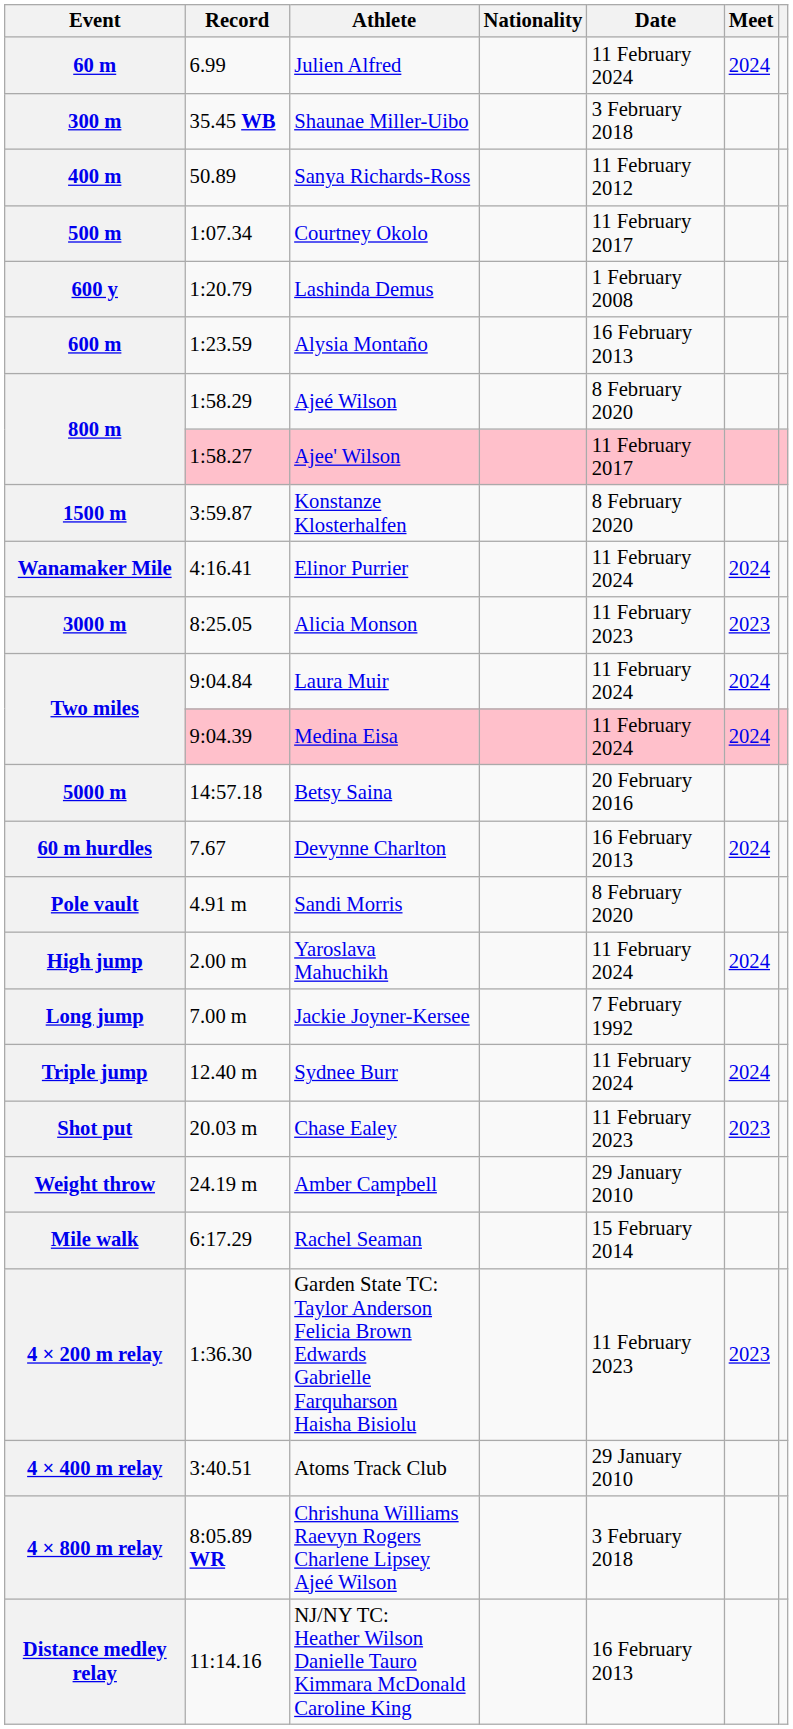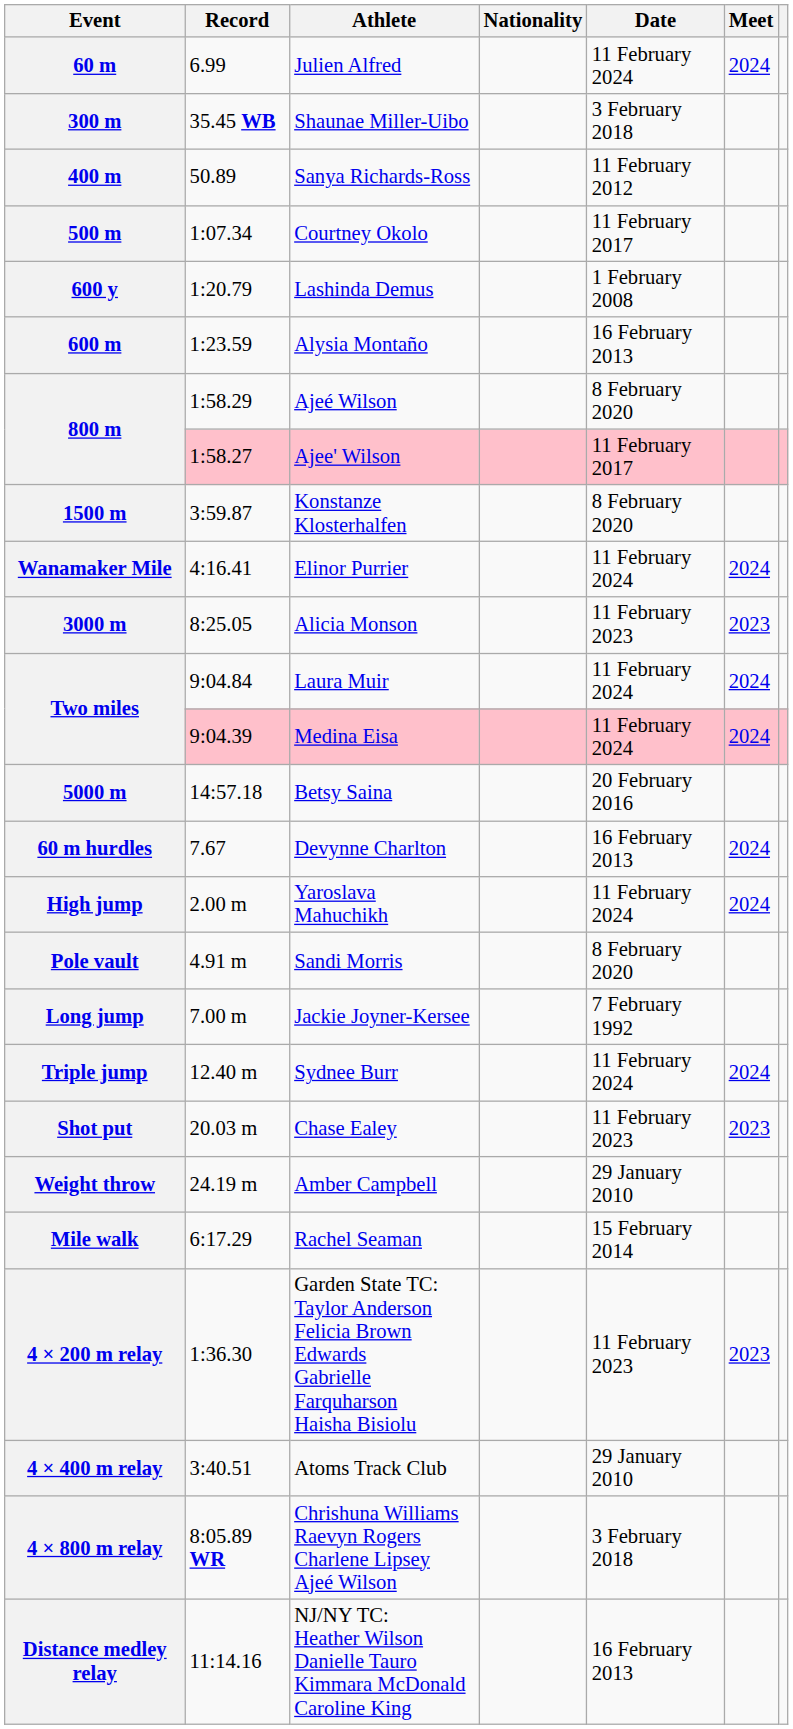 <table class="wikitable plainrowheaders sticky-header">
 <tr>
 <th scope="col">Event</th>
 <th scope="col">Record</th>
 <th scope="col">Athlete</th>
 <th scope="col">Nationality</th>
 <th scope="col">Date</th>
 <th scope="col">Meet</th>
 <th scope="col"></th>
 </tr>
 <tr>
 <th scope="row"><a href='#'>60 m</a></th>
 <td>6.99</td>
 <td><a href='#'>Julien Alfred</a></td>
 <td></td>
 <td>11 February 2024</td>
 <td><a href='#'>2024</a></td>
 <td></td>
 </tr>
 <tr>
 <th scope="row"><a href='#'>300 m</a></th>
 <td>35.45 <strong><a href='#'><abbr>WB</abbr></a></strong></td>
 <td><a href='#'>Shaunae Miller-Uibo</a></td>
 <td></td>
 <td>3 February 2018</td>
 <td></td>
 <td></td>
 </tr>
 <tr>
 <th scope="row"><a href='#'>400 m</a></th>
 <td>50.89</td>
 <td><a href='#'>Sanya Richards-Ross</a></td>
 <td></td>
 <td>11 February 2012</td>
 <td></td>
 <td></td>
 </tr>
 <tr>
 <th scope="row"><a href='#'>500 m</a></th>
 <td>1:07.34</td>
 <td><a href='#'>Courtney Okolo</a></td>
 <td></td>
 <td>11 February 2017</td>
 <td></td>
 <td></td>
 </tr>
 <tr>
 <th scope="row"><a href='#'>600 y</a></th>
 <td>1:20.79</td>
 <td><a href='#'>Lashinda Demus</a></td>
 <td></td>
 <td>1 February 2008</td>
 <td></td>
 <td></td>
 </tr>
 <tr>
 <th scope="row"><a href='#'>600 m</a></th>
 <td>1:23.59</td>
 <td><a href='#'>Alysia Montaño</a></td>
 <td></td>
 <td>16 February 2013</td>
 <td></td>
 <td></td>
 </tr>
 <tr>
 <th scope="rowgroup" rowspan="2"><a href='#'>800 m</a></th>
 <td>1:58.29</td>
 <td><a href='#'>Ajeé Wilson</a></td>
 <td></td>
 <td>8 February 2020</td>
 <td></td>
 <td></td>
 </tr>
 <tr style="background:pink">
 <td>1:58.27 </td>
 <td><a href='#'>Ajee' Wilson</a></td>
 <td></td>
 <td>11 February 2017</td>
 <td></td>
 <td></td>
 </tr>
 <tr>
 <th scope="row"><a href='#'>1500 m</a></th>
 <td>3:59.87</td>
 <td><a href='#'>Konstanze Klosterhalfen</a></td>
 <td></td>
 <td>8 February 2020</td>
 <td></td>
 <td></td>
 </tr>
 <tr>
 <th scope="row"><a href='#'>Wanamaker Mile</a></th>
 <td>4:16.41</td>
 <td><a href='#'>Elinor Purrier</a></td>
 <td></td>
 <td>11 February 2024</td>
 <td><a href='#'>2024</a></td>
 <td></td>
 </tr>
 <tr>
 <th scope="row"><a href='#'>3000 m</a></th>
 <td>8:25.05</td>
 <td><a href='#'>Alicia Monson</a></td>
 <td></td>
 <td>11 February 2023</td>
 <td><a href='#'>2023</a></td>
 <td></td>
 </tr>
 <tr>
 <th scope="rowgroup" rowspan="2"><a href='#'>Two miles</a></th>
 <td>9:04.84</td>
 <td><a href='#'>Laura Muir</a></td>
 <td></td>
 <td>11 February 2024</td>
 <td><a href='#'>2024</a></td>
 <td></td>
 </tr>
 <tr style="background:pink">
 <td>9:04.39</td>
 <td><a href='#'>Medina Eisa</a></td>
 <td></td>
 <td>11 February 2024</td>
 <td><a href='#'>2024</a></td>
 <td></td>
 </tr>
 <tr>
 <th scope="row"><a href='#'>5000 m</a></th>
 <td>14:57.18</td>
 <td><a href='#'>Betsy Saina</a></td>
 <td></td>
 <td>20 February 2016</td>
 <td></td>
 <td></td>
 </tr>
 <tr>
 <th scope="row"><a href='#'>60 m hurdles</a></th>
 <td>7.67</td>
 <td><a href='#'>Devynne Charlton</a></td>
 <td></td>
 <td>16 February 2013</td>
 <td><a href='#'>2024</a></td>
 <td></td>
 </tr>
 <tr>
+<th scope="row"><a href='#'>High jump</a></th>
+<td>2.00 m</td>
+<td><a href='#'>Yaroslava Mahuchikh</a></td>
+<td></td>
+<td>11 February 2024</td>
+<td><a href='#'>2024</a></td>
+<td></td>
+</tr>
+<tr>
 <th scope="row"><a href='#'>Pole vault</a></th>
 <td>4.91 m</td>
 <td><a href='#'>Sandi Morris</a></td>
 <td></td>
 <td>8 February 2020</td>
 <td></td>
-<td></td>
-</tr>
-<tr>
-<th scope="row"><a href='#'>High jump</a></th>
-<td>2.00 m</td>
-<td><a href='#'>Yaroslava Mahuchikh</a></td>
-<td></td>
-<td>11 February 2024</td>
-<td><a href='#'>2024</a></td>
 <td></td>
 </tr>
 <tr>
 <th scope="row"><a href='#'>Long jump</a></th>
 <td>7.00 m</td>
 <td><a href='#'>Jackie Joyner-Kersee</a></td>
 <td></td>
 <td>7 February 1992</td>
 <td></td>
 <td></td>
 </tr>
 <tr>
 <th scope="row"><a href='#'>Triple jump</a></th>
 <td>12.40 m</td>
 <td><a href='#'>Sydnee Burr</a></td>
 <td></td>
 <td>11 February 2024</td>
 <td><a href='#'>2024</a></td>
 <td></td>
 </tr>
 <tr>
 <th scope="row"><a href='#'>Shot put</a></th>
 <td>20.03 m</td>
 <td><a href='#'>Chase Ealey</a></td>
 <td></td>
 <td>11 February 2023</td>
 <td><a href='#'>2023</a></td>
 <td></td>
 </tr>
 <tr>
 <th scope="row"><a href='#'>Weight throw</a></th>
 <td>24.19 m</td>
 <td><a href='#'>Amber Campbell</a></td>
 <td></td>
 <td>29 January 2010</td>
 <td></td>
 <td></td>
 </tr>
 <tr>
 <th scope="row"><a href='#'>Mile walk</a></th>
 <td>6:17.29</td>
 <td><a href='#'>Rachel Seaman</a></td>
 <td></td>
 <td>15 February 2014</td>
 <td></td>
 <td></td>
 </tr>
 <tr>
 <th scope="row"><a href='#'>4 × 200 m relay</a></th>
 <td>1:36.30</td>
 <td>Garden State TC:<br><a href='#'>Taylor Anderson</a><br><a href='#'>Felicia Brown Edwards</a><br><a href='#'>Gabrielle Farquharson</a><br><a href='#'>Haisha Bisiolu</a></td>
 <td></td>
 <td>11 February 2023</td>
 <td><a href='#'>2023</a></td>
 <td></td>
 </tr>
 <tr>
 <th scope="row"><a href='#'>4 × 400 m relay</a></th>
 <td>3:40.51</td>
 <td>Atoms Track Club</td>
 <td></td>
 <td>29 January 2010</td>
 <td></td>
 <td></td>
 </tr>
 <tr>
 <th scope="row"><a href='#'>4 × 800 m relay</a></th>
 <td>8:05.89 <strong><a href='#'><abbr>WR</abbr></a></strong></td>
 <td><a href='#'>Chrishuna Williams</a><br><a href='#'>Raevyn Rogers</a><br><a href='#'>Charlene Lipsey</a><br><a href='#'>Ajeé Wilson</a></td>
 <td></td>
 <td>3 February 2018</td>
 <td></td>
 <td></td>
 </tr>
 <tr>
 <th scope="row"><a href='#'>Distance medley relay</a></th>
 <td>11:14.16</td>
 <td>NJ/NY TC:<br><a href='#'>Heather Wilson</a><br><a href='#'>Danielle Tauro</a><br><a href='#'>Kimmara McDonald</a><br><a href='#'>Caroline King</a></td>
 <td></td>
 <td>16 February 2013</td>
 <td></td>
 <td></td>
 </tr>
 </table>
